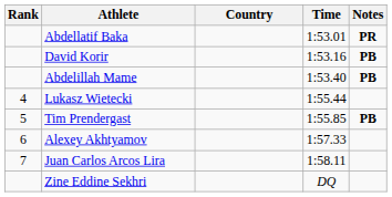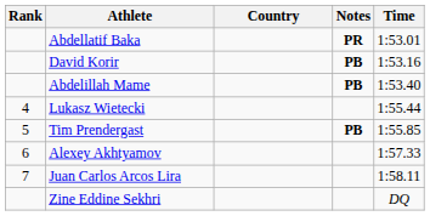 <table class="wikitable sortable" style="text-align:center">
 <tr>
 <th>Rank</th>
 <th style="width:180px">Athlete</th>
 <th style="width:125px">Country</th>
+<th>Notes</th>
 <th>Time</th>
-<th>Notes</th>
 </tr>
 <tr>
 <td></td>
 <td style="text-align:left;"><a href='#'>Abdellatif Baka</a></td>
 <td style="text-align:left;"></td>
+<td><strong>PR</strong></td>
 <td>1:53.01</td>
-<td><strong>PR</strong></td>
 </tr>
 <tr>
 <td></td>
 <td style="text-align:left;"><a href='#'>David Korir</a></td>
 <td style="text-align:left;"></td>
+<td><strong>PB</strong></td>
 <td>1:53.16</td>
-<td><strong>PB</strong></td>
 </tr>
 <tr>
 <td></td>
 <td style="text-align:left;"><a href='#'>Abdelillah Mame</a></td>
 <td style="text-align:left;"></td>
+<td><strong>PB</strong></td>
 <td>1:53.40</td>
-<td><strong>PB</strong></td>
 </tr>
 <tr>
 <td>4</td>
 <td style="text-align:left;"><a href='#'>Lukasz Wietecki</a></td>
 <td style="text-align:left;"></td>
+<td></td>
 <td>1:55.44</td>
-<td></td>
 </tr>
 <tr>
 <td>5</td>
 <td style="text-align:left;"><a href='#'>Tim Prendergast</a></td>
 <td style="text-align:left;"></td>
+<td><strong>PB</strong></td>
 <td>1:55.85</td>
-<td><strong>PB</strong></td>
 </tr>
 <tr>
 <td>6</td>
 <td style="text-align:left;"><a href='#'>Alexey Akhtyamov</a></td>
 <td style="text-align:left;"></td>
+<td></td>
 <td>1:57.33</td>
-<td></td>
 </tr>
 <tr>
 <td>7</td>
 <td style="text-align:left;"><a href='#'>Juan Carlos Arcos Lira</a></td>
 <td style="text-align:left;"></td>
+<td></td>
 <td>1:58.11</td>
-<td></td>
 </tr>
 <tr>
 <td></td>
 <td style="text-align:left;"><a href='#'>Zine Eddine Sekhri</a></td>
 <td style="text-align:left;"></td>
+<td></td>
 <td><em>DQ</em></td>
-<td></td>
 </tr>
 </table>
